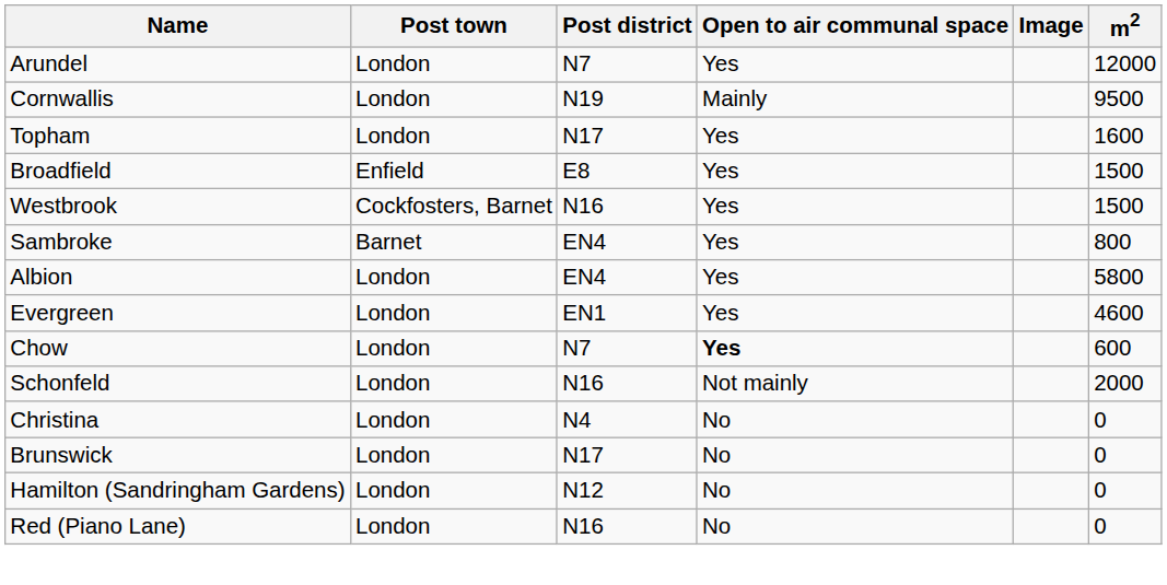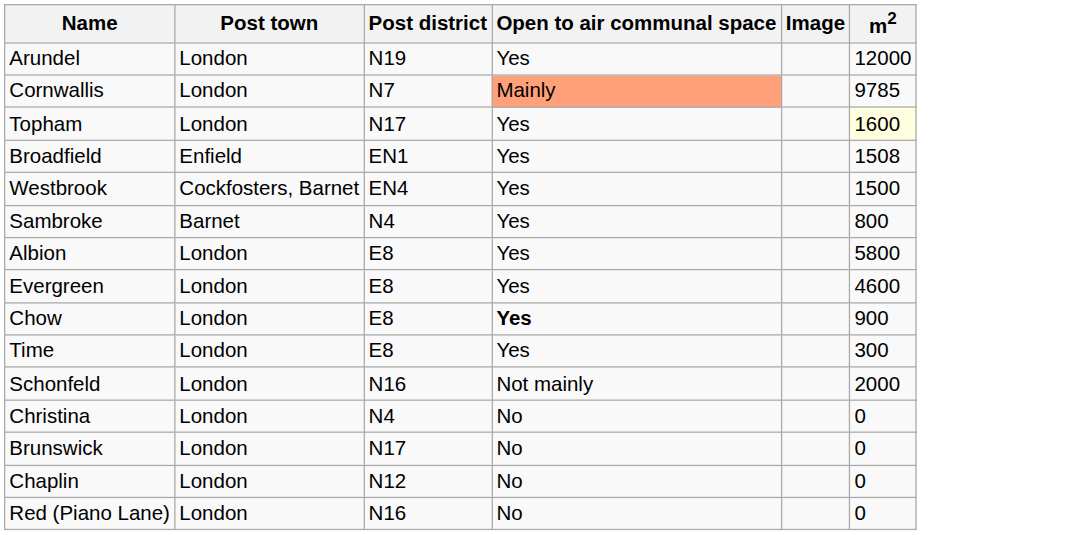 <table class="wikitable sortable">
 <tr>
 <th>Name</th>
 <th>Post town</th>
 <th>Post district</th>
 <th>Open to air communal space</th>
 <th>Image</th>
 <th>m<sup>2</sup></th>
 </tr>
 <tr>
 <td>Arundel</td>
 <td>London</td>
-<td>N7</td>
+<td>N19</td>
 <td>Yes</td>
 <td></td>
 <td>12000</td>
 </tr>
 <tr>
 <td>Cornwallis</td>
 <td>London</td>
-<td>N19</td>
-<td>Mainly</td>
+<td>N7</td>
+<td style="background: lightsalmon;">Mainly</td>
 <td></td>
-<td>9500</td>
+<td>9785</td>
 </tr>
 <tr>
 <td>Topham</td>
 <td>London</td>
 <td>N17</td>
 <td>Yes</td>
 <td></td>
-<td>1600</td>
+<td style="background: lightyellow;">1600</td>
 </tr>
 <tr>
 <td>Broadfield</td>
 <td>Enfield</td>
-<td>E8</td>
+<td>EN1</td>
 <td>Yes</td>
 <td></td>
-<td>1500</td>
+<td>1508</td>
 </tr>
 <tr>
 <td>Westbrook</td>
 <td>Cockfosters, Barnet</td>
-<td>N16</td>
+<td>EN4</td>
 <td>Yes</td>
 <td></td>
 <td>1500</td>
 </tr>
 <tr>
 <td>Sambroke</td>
 <td>Barnet</td>
-<td>EN4</td>
+<td>N4</td>
 <td>Yes</td>
 <td></td>
 <td>800</td>
 </tr>
 <tr>
 <td>Albion</td>
 <td>London</td>
-<td>EN4</td>
+<td>E8</td>
 <td>Yes</td>
 <td></td>
 <td>5800</td>
 </tr>
 <tr>
 <td>Evergreen</td>
 <td>London</td>
-<td>EN1</td>
+<td>E8</td>
 <td>Yes</td>
 <td></td>
 <td>4600</td>
 </tr>
 <tr>
 <td>Chow</td>
 <td>London</td>
-<td>N7</td>
+<td>E8</td>
 <td><strong>Yes</strong></td>
 <td></td>
-<td>600</td>
+<td>900</td>
+</tr>
+<tr>
+<td>Time</td>
+<td>London</td>
+<td>E8</td>
+<td>Yes</td>
+<td></td>
+<td>300</td>
 </tr>
 <tr>
 <td>Schonfeld</td>
 <td>London</td>
 <td>N16</td>
 <td>Not mainly</td>
 <td></td>
 <td>2000</td>
 </tr>
 <tr>
 <td>Christina</td>
 <td>London</td>
 <td>N4</td>
 <td>No</td>
 <td></td>
 <td>0</td>
 </tr>
 <tr>
 <td>Brunswick</td>
 <td>London</td>
 <td>N17</td>
 <td>No</td>
 <td></td>
 <td>0</td>
 </tr>
 <tr>
-<td>Hamilton (Sandringham Gardens)</td>
+<td>Chaplin</td>
 <td>London</td>
 <td>N12</td>
 <td>No</td>
 <td></td>
 <td>0</td>
 </tr>
 <tr>
 <td>Red (Piano Lane)</td>
 <td>London</td>
 <td>N16</td>
 <td>No</td>
 <td></td>
 <td>0</td>
 </tr>
 </table>
